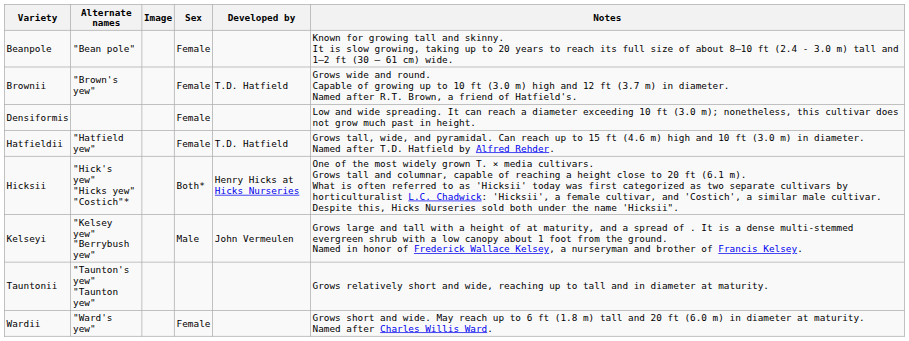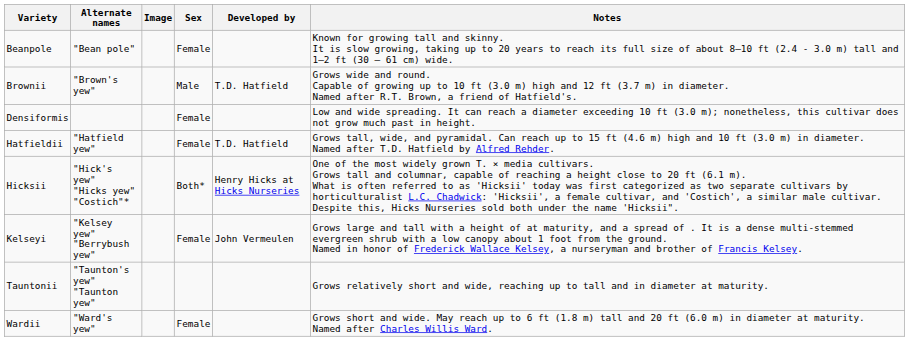 <table class="wikitable">
 <tr>
 <th>Variety</th>
 <th>Alternate names</th>
 <th>Image</th>
 <th>Sex</th>
 <th>Developed by</th>
 <th>Notes</th>
 </tr>
 <tr>
 <td>Beanpole</td>
 <td>"Bean pole"</td>
 <td></td>
 <td>Female</td>
 <td></td>
 <td>Known for growing tall and skinny.<br>It is slow growing, taking up to 20 years to reach its full size of about 8–10 ft (2.4 - 3.0 m) tall and 1–2 ft (30 – 61 cm) wide.</td>
 </tr>
 <tr>
 <td>Brownii</td>
 <td>"Brown's yew"</td>
 <td></td>
-<td>Female</td>
+<td>Male</td>
 <td>T.D. Hatfield</td>
 <td>Grows wide and round.<br>Capable of growing up to 10 ft (3.0 m) high and 12 ft (3.7 m) in diameter.<br>Named after R.T. Brown, a friend of Hatfield's.</td>
 </tr>
 <tr>
 <td>Densiformis</td>
 <td></td>
 <td></td>
 <td>Female</td>
 <td></td>
 <td>Low and wide spreading. It can reach a diameter exceeding 10 ft (3.0 m); nonetheless, this cultivar does not grow much past  in height.</td>
 </tr>
 <tr>
 <td>Hatfieldii</td>
 <td>"Hatfield yew"</td>
 <td></td>
 <td>Female</td>
 <td>T.D. Hatfield</td>
 <td>Grows tall, wide, and pyramidal. Can reach up to 15 ft (4.6 m) high and 10 ft (3.0 m) in diameter.<br>Named after T.D. Hatfield by <a href='#'>Alfred Rehder</a>.</td>
 </tr>
 <tr>
 <td>Hicksii</td>
 <td>"Hick's yew"<br>"Hicks yew"<br>"Costich"*</td>
 <td></td>
 <td>Both*</td>
 <td>Henry Hicks at <a href='#'>Hicks Nurseries</a></td>
 <td>One of the most widely grown T. × media cultivars.<br>Grows tall and columnar, capable of reaching a height close to 20 ft (6.1 m).<br>What is often referred to as 'Hicksii' today was first categorized as two separate cultivars by horticulturalist <a href='#'>L.C. Chadwick</a>: 'Hicksii', a female cultivar, and 'Costich', a similar male cultivar. Despite this, Hicks Nurseries sold both under the name 'Hicksii".</td>
 </tr>
 <tr>
 <td>Kelseyi</td>
 <td>"Kelsey yew"<br>"Berrybush yew"</td>
 <td></td>
-<td>Male</td>
+<td>Female</td>
 <td>John Vermeulen</td>
 <td>Grows large and tall with a height of  at maturity, and a spread of . It is a dense multi-stemmed evergreen shrub with a low canopy about 1 foot from the ground.<br>Named in honor of <a href='#'>Frederick Wallace Kelsey</a>, a nurseryman and brother of <a href='#'>Francis Kelsey</a>.</td>
 </tr>
 <tr>
 <td>Tauntonii</td>
 <td>"Taunton's yew"<br>"Taunton yew"</td>
 <td></td>
 <td></td>
 <td></td>
 <td>Grows relatively short and wide, reaching up to  tall and  in diameter at maturity.</td>
 </tr>
 <tr>
 <td>Wardii</td>
 <td>"Ward's yew"</td>
 <td></td>
 <td>Female</td>
 <td></td>
 <td>Grows short and wide. May reach up to 6 ft (1.8 m) tall and 20 ft (6.0 m) in diameter at maturity.<br>Named after <a href='#'>Charles Willis Ward</a>.</td>
 </tr>
 </table>
